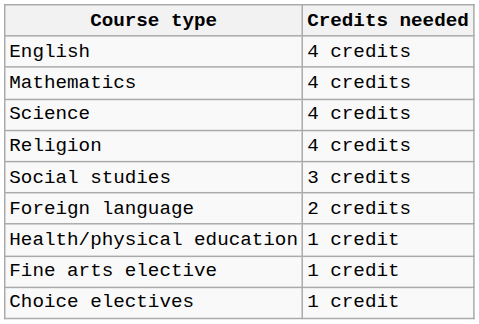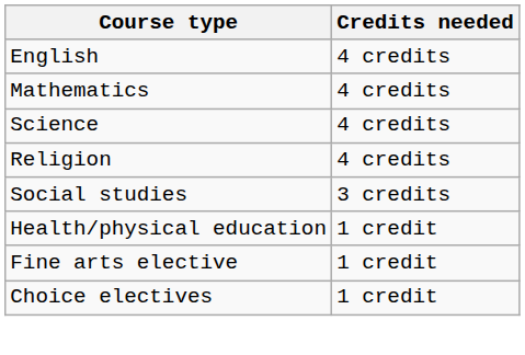 <table class="wikitable">
 <tr>
 <th>Course type</th>
 <th>Credits needed</th>
 </tr>
 <tr>
 <td>English</td>
 <td>4 credits</td>
 </tr>
 <tr>
 <td>Mathematics</td>
 <td>4 credits</td>
 </tr>
 <tr>
 <td>Science</td>
 <td>4 credits</td>
 </tr>
 <tr>
 <td>Religion</td>
 <td>4 credits</td>
 </tr>
 <tr>
 <td>Social studies</td>
 <td>3 credits</td>
 </tr>
 <tr>
-<td>Foreign language</td>
-<td>2 credits</td>
-</tr>
-<tr>
 <td>Health/physical education</td>
 <td>1 credit</td>
 </tr>
 <tr>
 <td>Fine arts elective</td>
 <td>1 credit</td>
 </tr>
 <tr>
 <td>Choice electives</td>
 <td>1 credit</td>
 </tr>
 </table>
